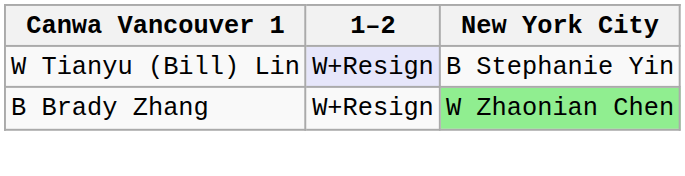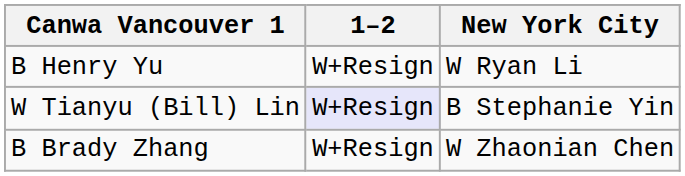 <table class="wikitable">
 <tr>
 <th>Canwa Vancouver 1</th>
 <th>1–2</th>
 <th>New York City</th>
+</tr>
+<tr>
+<td>B Henry Yu</td>
+<td>W+Resign</td>
+<td>W Ryan Li</td>
 </tr>
 <tr>
 <td>W Tianyu (Bill) Lin</td>
 <td style="background: lavender;">W+Resign</td>
 <td>B Stephanie Yin</td>
 </tr>
 <tr>
 <td>B Brady Zhang</td>
 <td>W+Resign</td>
-<td style="background: lightgreen;">W Zhaonian Chen</td>
+<td>W Zhaonian Chen</td>
 </tr>
 </table>
